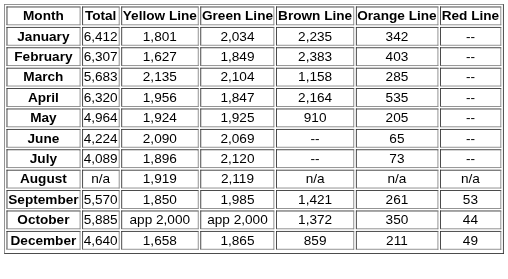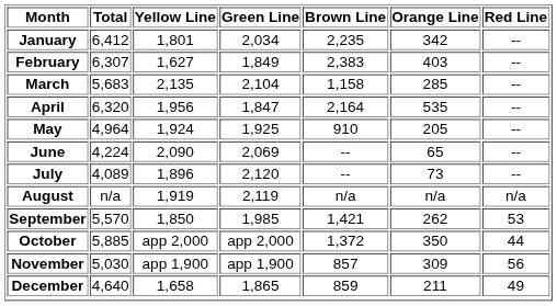 <table border="1">
 <tr>
 <th>Month</th>
 <th>Total</th>
 <th>Yellow Line</th>
 <th>Green Line</th>
 <th>Brown Line</th>
 <th>Orange Line</th>
 <th>Red Line</th>
 </tr>
 <tr align=center>
 <th>January </th>
 <td>6,412</td>
 <td>1,801</td>
 <td>2,034</td>
 <td>2,235</td>
 <td>342</td>
 <td>--</td>
 </tr>
 <tr align=center>
 <th>February </th>
 <td>6,307</td>
 <td>1,627</td>
 <td>1,849</td>
 <td>2,383</td>
 <td>403</td>
 <td>--</td>
 </tr>
 <tr align=center>
 <th>March </th>
 <td>5,683</td>
 <td>2,135</td>
 <td>2,104</td>
 <td>1,158</td>
 <td>285</td>
 <td>--</td>
 </tr>
 <tr align=center>
 <th>April </th>
 <td>6,320</td>
 <td>1,956</td>
 <td>1,847</td>
 <td>2,164</td>
 <td>535</td>
 <td>--</td>
 </tr>
 <tr align=center>
 <th>May </th>
 <td>4,964</td>
 <td>1,924</td>
 <td>1,925</td>
 <td>910</td>
 <td>205</td>
 <td>--</td>
 </tr>
 <tr align=center>
 <th>June </th>
 <td>4,224</td>
 <td>2,090</td>
 <td>2,069</td>
 <td>--</td>
 <td>65</td>
 <td>--</td>
 </tr>
 <tr align=center>
 <th>July </th>
 <td>4,089</td>
 <td>1,896</td>
 <td>2,120</td>
 <td>--</td>
 <td>73</td>
 <td>--</td>
 </tr>
 <tr align=center>
 <th>August </th>
 <td>n/a</td>
 <td>1,919</td>
 <td>2,119</td>
 <td>n/a</td>
 <td>n/a</td>
 <td>n/a</td>
 </tr>
 <tr align=center>
 <th>September </th>
 <td>5,570</td>
 <td>1,850</td>
 <td>1,985</td>
 <td>1,421</td>
-<td>261</td>
+<td>262</td>
 <td>53</td>
 </tr>
 <tr align=center>
 <th>October </th>
 <td>5,885</td>
 <td>app 2,000</td>
 <td>app 2,000</td>
 <td>1,372</td>
 <td>350</td>
 <td>44</td>
+</tr>
+<tr align=center>
+<th>November </th>
+<td>5,030</td>
+<td>app 1,900</td>
+<td>app 1,900</td>
+<td>857</td>
+<td>309</td>
+<td>56</td>
 </tr>
 <tr align=center>
 <th>December </th>
 <td>4,640</td>
 <td>1,658</td>
 <td>1,865</td>
 <td>859</td>
 <td>211</td>
 <td>49</td>
 </tr>
 <tr align=center>
 </tr>
 </table>
